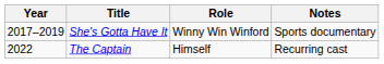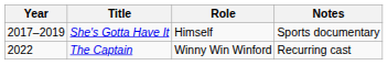 <table class="wikitable plainrowheaders sortable" style="margin-right: 0;">
 <tr>
 <th scope="col">Year</th>
 <th scope="col">Title</th>
 <th scope="col">Role</th>
 <th scope="col" class="unsortable">Notes</th>
 </tr>
 <tr>
 <td>2017–2019</td>
 <td><em><a href='#'>She's Gotta Have It</a></em></td>
-<td>Winny Win Winford</td>
+<td>Himself</td>
 <td>Sports documentary</td>
 </tr>
 <tr>
 <td>2022</td>
 <td><em><a href='#'>The Captain</a></em></td>
-<td>Himself</td>
+<td>Winny Win Winford</td>
 <td>Recurring cast</td>
 </tr>
 </table>
